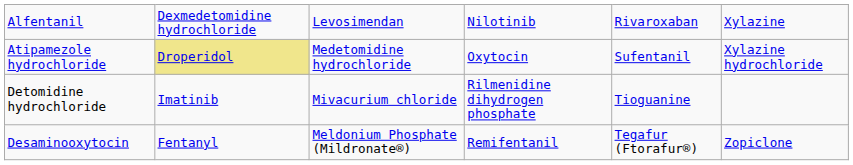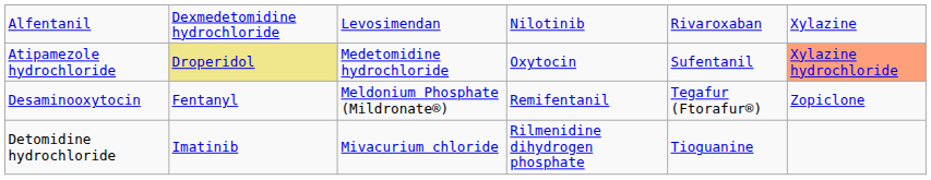 <table class="wikitable">
 <tr>
 <td><a href='#'>Alfentanil</a></td>
 <td><a href='#'>Dexmedetomidine hydrochloride</a></td>
 <td><a href='#'>Levosimendan</a></td>
 <td><a href='#'>Nilotinib</a></td>
 <td><a href='#'>Rivaroxaban</a></td>
 <td><a href='#'>Xylazine</a></td>
 </tr>
 <tr>
 <td><a href='#'>Atipamezole hydrochloride</a></td>
 <td style="background: khaki;"><a href='#'>Droperidol</a></td>
 <td><a href='#'>Medetomidine hydrochloride</a></td>
 <td><a href='#'>Oxytocin</a></td>
 <td><a href='#'>Sufentanil</a></td>
-<td><a href='#'>Xylazine hydrochloride</a></td>
+<td style="background: lightsalmon;"><a href='#'>Xylazine hydrochloride</a></td>
+</tr>
+<tr>
+<td><a href='#'>Desaminooxytocin</a></td>
+<td><a href='#'>Fentanyl</a></td>
+<td><a href='#'>Meldonium Phosphate</a> (Mildronate®)</td>
+<td><a href='#'>Remifentanil</a></td>
+<td><a href='#'>Tegafur</a> (Ftorafur®)</td>
+<td><a href='#'>Zopiclone</a></td>
 </tr>
 <tr>
 <td>Detomidine hydrochloride</td>
 <td><a href='#'>Imatinib</a></td>
 <td><a href='#'>Mivacurium chloride</a></td>
 <td><a href='#'>Rilmenidine dihydrogen phosphate</a></td>
 <td><a href='#'>Tioguanine</a></td>
 <td></td>
 </tr>
-<tr>
-<td><a href='#'>Desaminooxytocin</a></td>
-<td><a href='#'>Fentanyl</a></td>
-<td><a href='#'>Meldonium Phosphate</a> (Mildronate®)</td>
-<td><a href='#'>Remifentanil</a></td>
-<td><a href='#'>Tegafur</a> (Ftorafur®)</td>
-<td><a href='#'>Zopiclone</a></td>
-</tr>
 </table>
